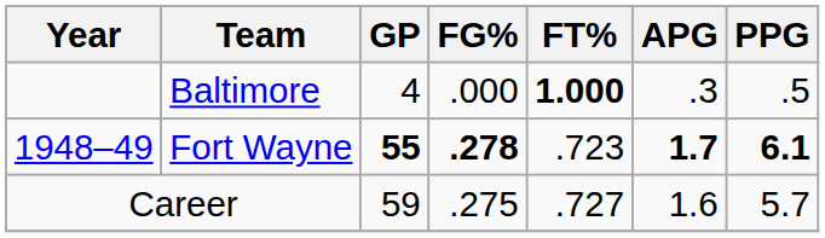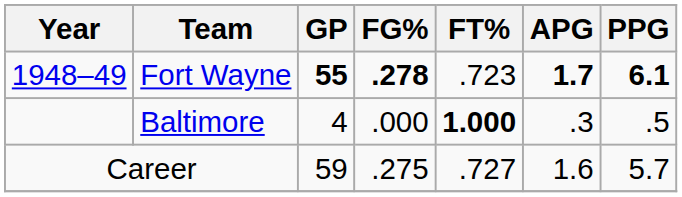 <table class="wikitable sortable" style="font-size:95%; text-align:right;">
 <tr>
 <th>Year</th>
 <th>Team</th>
 <th>GP</th>
 <th>FG%</th>
 <th>FT%</th>
 <th>APG</th>
 <th>PPG</th>
 </tr>
 <tr>
+<td style="text-align:left;"><a href='#'>1948–49</a></td>
+<td style="text-align:left;"><a href='#'>Fort Wayne</a></td>
+<td><strong>55</strong></td>
+<td><strong>.278</strong></td>
+<td>.723</td>
+<td><strong>1.7</strong></td>
+<td><strong>6.1</strong></td>
+</tr>
+<tr>
 <td style="text-align:left;"></td>
 <td style="text-align:left;"><a href='#'>Baltimore</a></td>
 <td>4</td>
 <td>.000</td>
 <td><strong>1.000</strong></td>
 <td>.3</td>
 <td>.5</td>
-</tr>
-<tr>
-<td style="text-align:left;"><a href='#'>1948–49</a></td>
-<td style="text-align:left;"><a href='#'>Fort Wayne</a></td>
-<td><strong>55</strong></td>
-<td><strong>.278</strong></td>
-<td>.723</td>
-<td><strong>1.7</strong></td>
-<td><strong>6.1</strong></td>
 </tr>
 <tr>
 <td style="text-align:center;" colspan="2">Career</td>
 <td>59</td>
 <td>.275</td>
 <td>.727</td>
 <td>1.6</td>
 <td>5.7</td>
 </tr>
 <tr>
 </tr>
 </table>
